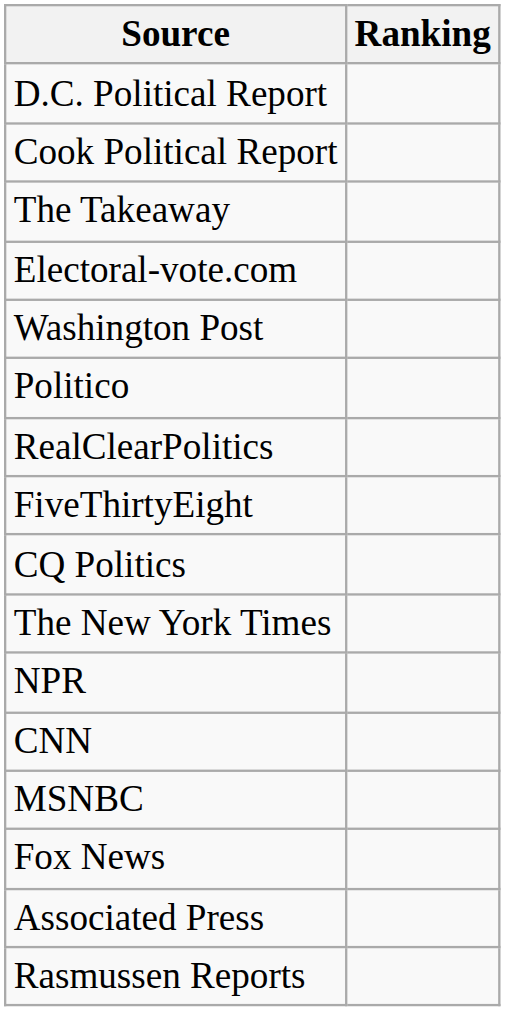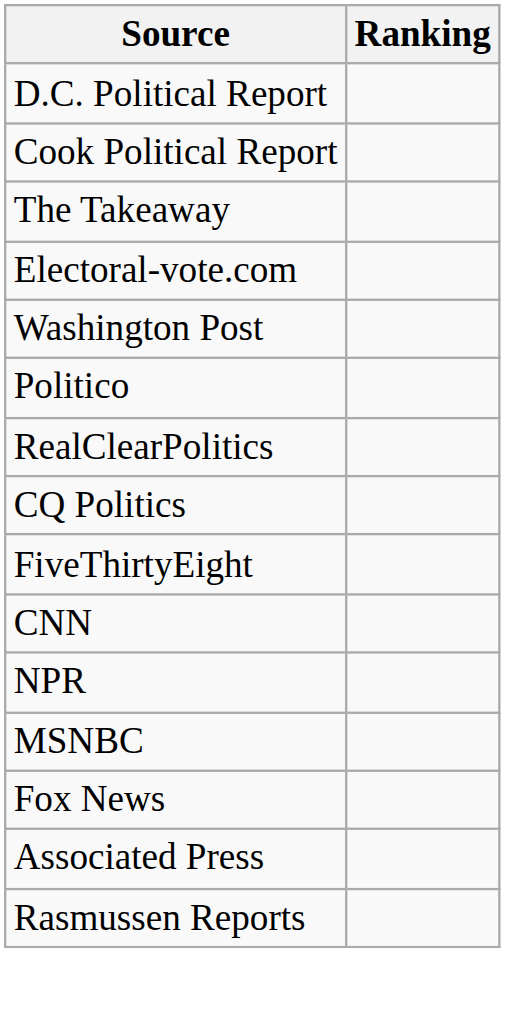 <table class="wikitable">
 <tr>
 <th>Source</th>
 <th>Ranking</th>
 </tr>
 <tr>
 <td>D.C. Political Report</td>
 <td></td>
 </tr>
 <tr>
 <td>Cook Political Report</td>
 <td></td>
 </tr>
 <tr>
 <td>The Takeaway</td>
 <td></td>
 </tr>
 <tr>
 <td>Electoral-vote.com</td>
 <td></td>
 </tr>
 <tr>
 <td The Washington Post>Washington Post</td>
 <td></td>
 </tr>
 <tr>
 <td>Politico</td>
 <td></td>
 </tr>
 <tr>
 <td>RealClearPolitics</td>
 <td></td>
 </tr>
 <tr>
+<td>CQ Politics</td>
+<td></td>
+</tr>
+<tr>
 <td>FiveThirtyEight</td>
 <td></td>
 </tr>
 <tr>
-<td>CQ Politics</td>
-<td></td>
-</tr>
-<tr>
-<td>The New York Times</td>
+<td>CNN</td>
 <td></td>
 </tr>
 <tr>
 <td>NPR</td>
-<td></td>
-</tr>
-<tr>
-<td>CNN</td>
 <td></td>
 </tr>
 <tr>
 <td>MSNBC</td>
 <td></td>
 </tr>
 <tr>
 <td>Fox News</td>
 <td></td>
 </tr>
 <tr>
 <td>Associated Press</td>
 <td></td>
 </tr>
 <tr>
 <td>Rasmussen Reports</td>
 <td></td>
 </tr>
 </table>
